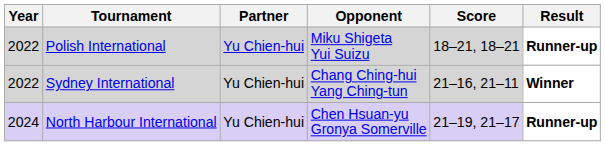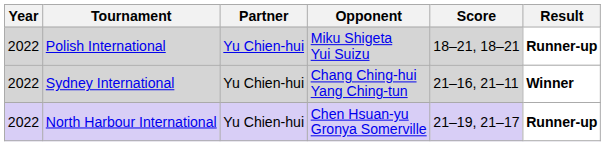 <table class="sortable wikitable" style="font-size: 90%;">
 <tr>
 <th>Year</th>
 <th>Tournament</th>
 <th>Partner</th>
 <th>Opponent</th>
 <th>Score</th>
 <th>Result</th>
 </tr>
 <tr style="background:#D5D5D5">
 <td align="center">2022</td>
 <td align="left"><a href='#'>Polish International</a></td>
 <td align="left"> <a href='#'>Yu Chien-hui</a></td>
 <td align="left"> <a href='#'>Miku Shigeta</a><br> <a href='#'>Yui Suizu</a></td>
 <td align="left">18–21, 18–21</td>
 <td style="text-align:left; background:white"> <strong>Runner-up</strong></td>
 </tr>
 <tr style="background:#D5D5D5">
 <td align="center">2022</td>
 <td align="left"><a href='#'>Sydney International</a></td>
 <td align="left"> Yu Chien-hui</td>
 <td align="left"> <a href='#'>Chang Ching-hui</a><br> <a href='#'>Yang Ching-tun</a></td>
 <td align="left">21–16, 21–11</td>
 <td style="text-align:left; background:white"> <strong>Winner</strong></td>
 </tr>
 <tr style="background:#D8CEF6">
-<td align="center">2024</td>
+<td align="center">2022</td>
 <td align="left"><a href='#'>North Harbour International</a></td>
 <td align="left"> Yu Chien-hui</td>
 <td align="left"> <a href='#'>Chen Hsuan-yu</a><br> <a href='#'>Gronya Somerville</a></td>
 <td align="left">21–19, 21–17</td>
 <td style="text-align:left; background:white"> <strong>Runner-up</strong></td>
 </tr>
 </table>
